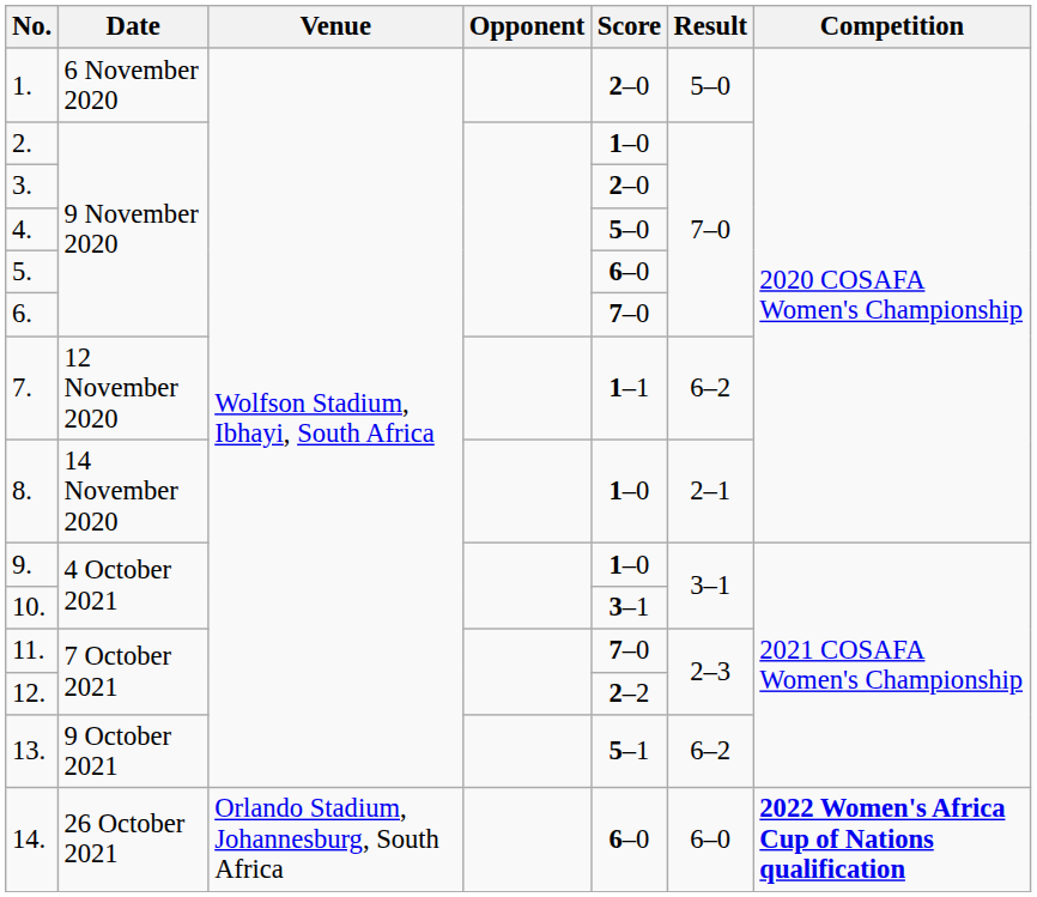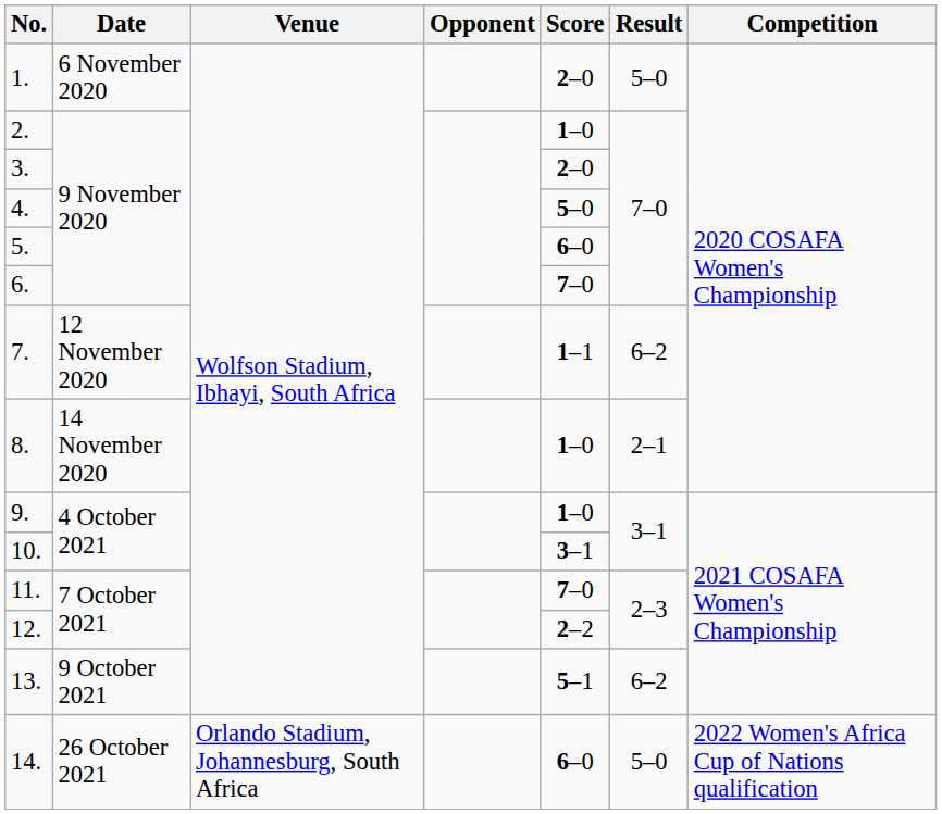 <table class="wikitable">
 <tr>
 <th>No.</th>
 <th>Date</th>
 <th>Venue</th>
 <th>Opponent</th>
 <th>Score</th>
 <th>Result</th>
 <th>Competition</th>
 </tr>
 <tr>
 <td>1.</td>
 <td>6 November 2020</td>
 <td rowspan=13><a href='#'>Wolfson Stadium</a>, <a href='#'>Ibhayi</a>, <a href='#'>South Africa</a></td>
 <td></td>
 <td align=center><strong>2</strong>–0</td>
 <td align=center>5–0</td>
 <td rowspan=8><a href='#'>2020 COSAFA Women's Championship</a></td>
 </tr>
 <tr>
 <td>2.</td>
 <td rowspan=5>9 November 2020</td>
 <td rowspan=5></td>
 <td align=center><strong>1</strong>–0</td>
 <td rowspan=5 align=center>7–0</td>
 </tr>
 <tr>
 <td>3.</td>
 <td align=center><strong>2</strong>–0</td>
 </tr>
 <tr>
 <td>4.</td>
 <td align=center><strong>5</strong>–0</td>
 </tr>
 <tr>
 <td>5.</td>
 <td align=center><strong>6</strong>–0</td>
 </tr>
 <tr>
 <td>6.</td>
 <td align=center><strong>7</strong>–0</td>
 </tr>
 <tr>
 <td>7.</td>
 <td>12 November 2020</td>
 <td></td>
 <td align=center><strong>1</strong>–1</td>
 <td align=center>6–2</td>
 </tr>
 <tr>
 <td>8.</td>
 <td>14 November 2020</td>
 <td></td>
 <td align=center><strong>1</strong>–0</td>
 <td align=center>2–1</td>
 </tr>
 <tr>
 <td>9.</td>
 <td rowspan=2>4 October 2021</td>
 <td rowspan=2></td>
 <td align=center><strong>1</strong>–0</td>
 <td rowspan=2 align=center>3–1</td>
 <td rowspan=5><a href='#'>2021 COSAFA Women's Championship</a></td>
 </tr>
 <tr>
 <td>10.</td>
 <td align=center><strong>3</strong>–1</td>
 </tr>
 <tr>
 <td>11.</td>
 <td rowspan=2>7 October 2021</td>
 <td rowspan=2></td>
 <td align=center><strong>7</strong>–0</td>
 <td rowspan=2 align=center>2–3</td>
 </tr>
 <tr>
 <td>12.</td>
 <td align=center><strong>2</strong>–2</td>
 </tr>
 <tr>
 <td>13.</td>
 <td>9 October 2021</td>
 <td></td>
 <td align=center><strong>5</strong>–1</td>
 <td align=center>6–2</td>
 </tr>
 <tr>
 <td>14.</td>
 <td>26 October 2021</td>
 <td><a href='#'>Orlando Stadium</a>, <a href='#'>Johannesburg</a>, South Africa</td>
 <td></td>
 <td align=center><strong>6</strong>–0</td>
-<td align=center>6–0</td>
-<td><strong><a href='#'>2022 Women's Africa Cup of Nations qualification</a></strong></td>
+<td align=center>5–0</td>
+<td><a href='#'>2022 Women's Africa Cup of Nations qualification</a></td>
 </tr>
 <tr>
 </tr>
 </table>
